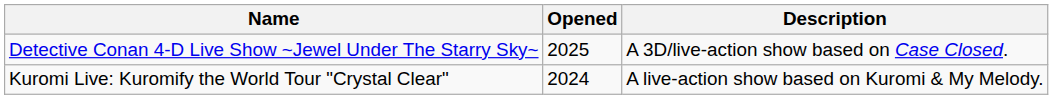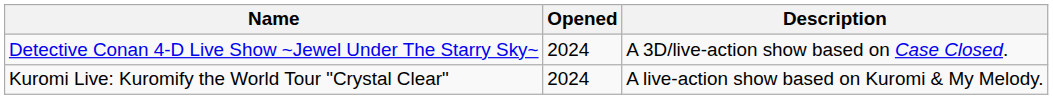 <table class="wikitable">
 <tr>
 <th>Name</th>
 <th>Opened</th>
 <th>Description</th>
 </tr>
 <tr>
 <td><a href='#'>Detective Conan 4-D Live Show ~Jewel Under The Starry Sky~</a></td>
-<td>2025</td>
+<td>2024</td>
 <td>A 3D/live-action show based on <em><a href='#'>Case Closed</a></em>.</td>
 </tr>
 <tr>
 <td>Kuromi Live: Kuromify the World Tour "Crystal Clear"</td>
 <td>2024</td>
 <td>A live-action show based on Kuromi & My Melody.</td>
 </tr>
 </table>
